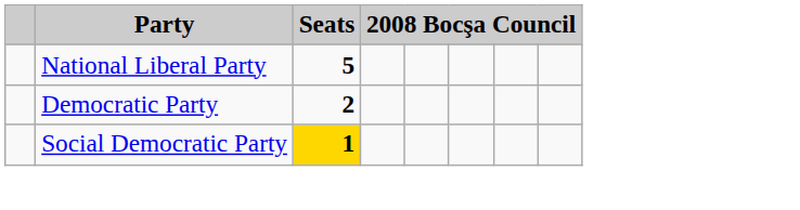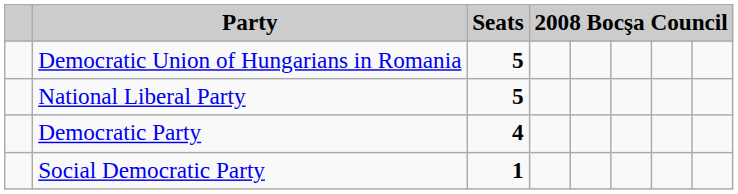 <table class="wikitable">
 <tr>
 <th style="background:#ccc">   </th>
 <th style="background:#ccc">Party</th>
 <th style="background:#ccc">Seats</th>
 <th style="background:#ccc" colspan="5">2008 Bocşa Council</th>
+</tr>
+<tr>
+<td>  </td>
+<td><a href='#'>Democratic Union of Hungarians in Romania</a></td>
+<td style="text-align: right"><strong>5</strong></td>
+<td>  </td>
+<td>  </td>
+<td>  </td>
+<td>  </td>
+<td>  </td>
 </tr>
 <tr>
 <td>  </td>
 <td><a href='#'>National Liberal Party</a></td>
 <td style="text-align: right"><strong>5</strong></td>
 <td>  </td>
 <td>  </td>
 <td>  </td>
 <td>  </td>
 <td>  </td>
 </tr>
 <tr>
 <td>  </td>
 <td><a href='#'>Democratic Party</a></td>
-<td style="text-align: right"><strong>2</strong></td>
+<td style="text-align: right"><strong>4</strong></td>
 <td>  </td>
 <td>  </td>
 <td> </td>
 <td> </td>
 <td> </td>
 </tr>
 <tr>
 <td>  </td>
 <td><a href='#'>Social Democratic Party</a></td>
-<td style="background: gold; text-align: right"><strong>1</strong></td>
+<td style="text-align: right"><strong>1</strong></td>
 <td>  </td>
 <td> </td>
 <td> </td>
 <td> </td>
 <td> </td>
 </tr>
 </table>
